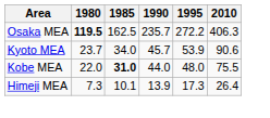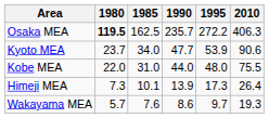 <table class="wikitable" style="text-align:right;">
 <tr>
 <th>Area</th>
 <th>1980</th>
 <th>1985</th>
 <th>1990</th>
 <th>1995</th>
 <th>2010</th>
 </tr>
 <tr>
 <td style="text-align:left"><a href='#'>Osaka</a> MEA</td>
 <td><strong>119.5</strong></td>
 <td>162.5</td>
 <td>235.7</td>
 <td>272.2</td>
 <td>406.3</td>
 </tr>
 <tr>
 <td style="text-align:left"><a href='#'>Kyoto MEA</a></td>
 <td>23.7</td>
 <td>34.0</td>
-<td>45.7</td>
+<td>47.7</td>
 <td>53.9</td>
 <td>90.6</td>
 </tr>
 <tr>
 <td style="text-align:left"><a href='#'>Kobe</a> MEA</td>
 <td>22.0</td>
-<td><strong>31.0</strong></td>
+<td>31.0</td>
 <td>44.0</td>
 <td>48.0</td>
 <td>75.5</td>
 </tr>
 <tr>
 <td style="text-align:left"><a href='#'>Himeji</a> MEA</td>
 <td>7.3</td>
 <td>10.1</td>
 <td>13.9</td>
 <td>17.3</td>
 <td>26.4</td>
 </tr>
+<tr>
+<td style="text-align:left"><a href='#'>Wakayama</a> MEA</td>
+<td>5.7</td>
+<td>7.6</td>
+<td>8.6</td>
+<td>9.7</td>
+<td>19.3</td>
+</tr>
 </table>
